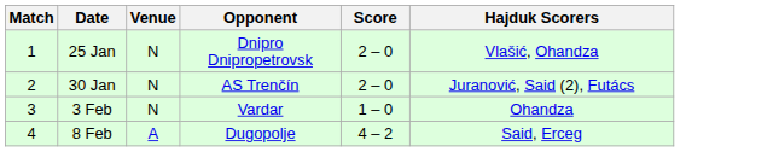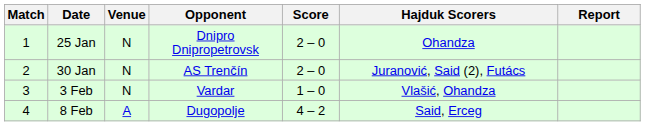 <table class="wikitable sortable" style="text-align: center; font-size:95%;">
 <tr>
 <th width="30">Match</th>
 <th width="60">Date<br></th>
 <th width="20">Venue<br></th>
 <th width="150">Opponent<br></th>
 <th width="60">Score<br></th>
 <th width="250">Hajduk Scorers</th>
+<th width="90" class="unsortable">Report</th>
 </tr>
 <tr bgcolor="#ddffdd">
 <td>1</td>
 <td>25 Jan</td>
 <td>N </td>
 <td><a href='#'>Dnipro Dnipropetrovsk</a> </td>
 <td>2 – 0</td>
-<td><a href='#'>Vlašić</a>, <a href='#'>Ohandza</a></td>
+<td><a href='#'>Ohandza</a></td>
+<td></td>
 </tr>
 <tr bgcolor="#ddffdd">
 <td>2</td>
 <td>30 Jan</td>
 <td>N </td>
 <td><a href='#'>AS Trenčín</a> </td>
 <td>2 – 0</td>
 <td><a href='#'>Juranović</a>, <a href='#'>Said</a> (2), <a href='#'>Futács</a></td>
+<td></td>
 </tr>
 <tr bgcolor="#ddffdd">
 <td>3</td>
 <td>3 Feb</td>
 <td>N </td>
 <td><a href='#'>Vardar</a> </td>
 <td>1 – 0</td>
-<td><a href='#'>Ohandza</a></td>
+<td><a href='#'>Vlašić</a>, <a href='#'>Ohandza</a></td>
+<td></td>
 </tr>
 <tr bgcolor="#ddffdd">
 <td>4</td>
 <td>8 Feb</td>
 <td><a href='#'>A</a></td>
 <td><a href='#'>Dugopolje</a></td>
 <td>4 – 2</td>
 <td><a href='#'>Said</a>, <a href='#'>Erceg</a></td>
+<td></td>
 </tr>
 </table>
